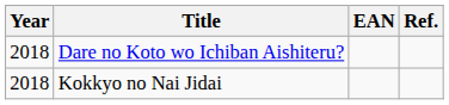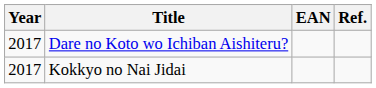 <table class="wikitable">
 <tr>
 <th>Year</th>
 <th>Title</th>
 <th>EAN</th>
 <th>Ref.</th>
 </tr>
 <tr>
-<td>2018</td>
+<td>2017</td>
 <td><a href='#'>Dare no Koto wo Ichiban Aishiteru?</a></td>
 <td></td>
 <td></td>
 </tr>
 <tr>
-<td>2018</td>
+<td>2017</td>
 <td>Kokkyo no Nai Jidai</td>
 <td></td>
 <td></td>
 </tr>
 </table>
